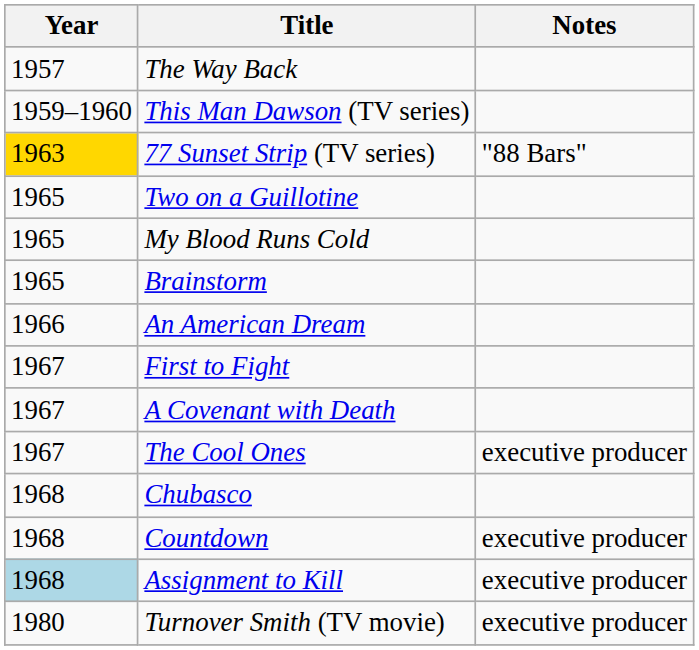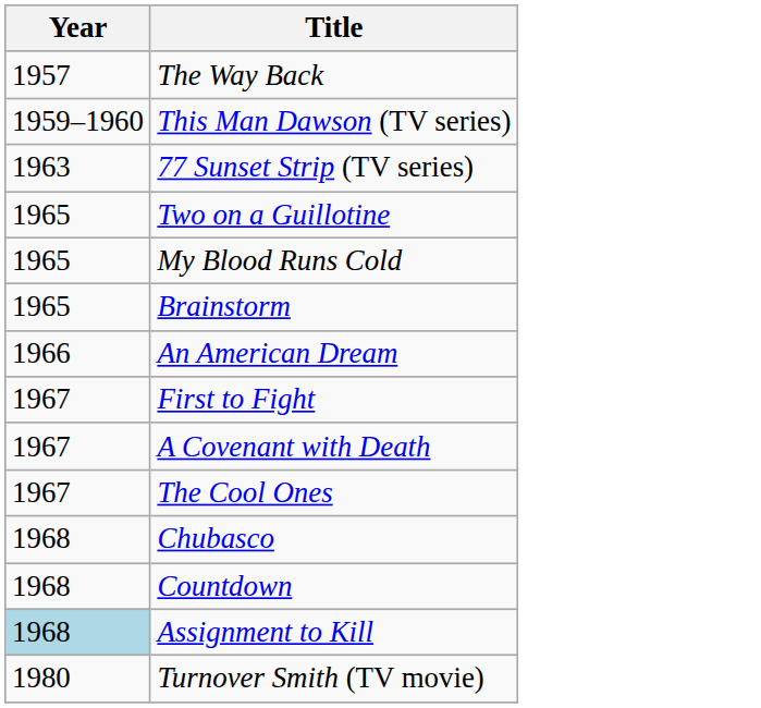 <table class="wikitable sortable">
 <tr>
 <th>Year</th>
 <th>Title</th>
-<th class="unsortable">Notes</th>
 </tr>
 <tr>
 <td>1957</td>
 <td><em>The Way Back</em></td>
-<td></td>
 </tr>
 <tr>
 <td>1959–1960</td>
 <td><em><a href='#'>This Man Dawson</a></em> (TV series)</td>
-<td></td>
 </tr>
 <tr>
-<td style="background: gold;">1963</td>
+<td>1963</td>
 <td><em><a href='#'>77 Sunset Strip</a></em> (TV series)</td>
-<td>"88 Bars"</td>
 </tr>
 <tr>
 <td>1965</td>
 <td><em><a href='#'>Two on a Guillotine</a></em></td>
-<td></td>
 </tr>
 <tr>
 <td>1965</td>
 <td><em>My Blood Runs Cold</em></td>
-<td></td>
 </tr>
 <tr>
 <td>1965</td>
 <td><em><a href='#'>Brainstorm</a></em></td>
-<td></td>
 </tr>
 <tr>
 <td>1966</td>
 <td><em><a href='#'>An American Dream</a></em></td>
-<td></td>
 </tr>
 <tr>
 <td>1967</td>
 <td><em><a href='#'>First to Fight</a></em></td>
-<td></td>
 </tr>
 <tr>
 <td>1967</td>
 <td><em><a href='#'>A Covenant with Death</a></em></td>
-<td></td>
 </tr>
 <tr>
 <td>1967</td>
 <td><em><a href='#'>The Cool Ones</a></em></td>
-<td>executive producer</td>
 </tr>
 <tr>
 <td>1968</td>
 <td><em><a href='#'>Chubasco</a></em></td>
-<td></td>
 </tr>
 <tr>
 <td>1968</td>
 <td><em><a href='#'>Countdown</a></em></td>
-<td>executive producer</td>
 </tr>
 <tr>
 <td style="background: lightblue;">1968</td>
 <td><em><a href='#'>Assignment to Kill</a></em></td>
-<td>executive producer</td>
 </tr>
 <tr>
 <td>1980</td>
 <td><em>Turnover Smith</em> (TV movie)</td>
-<td>executive producer</td>
 </tr>
 </table>
